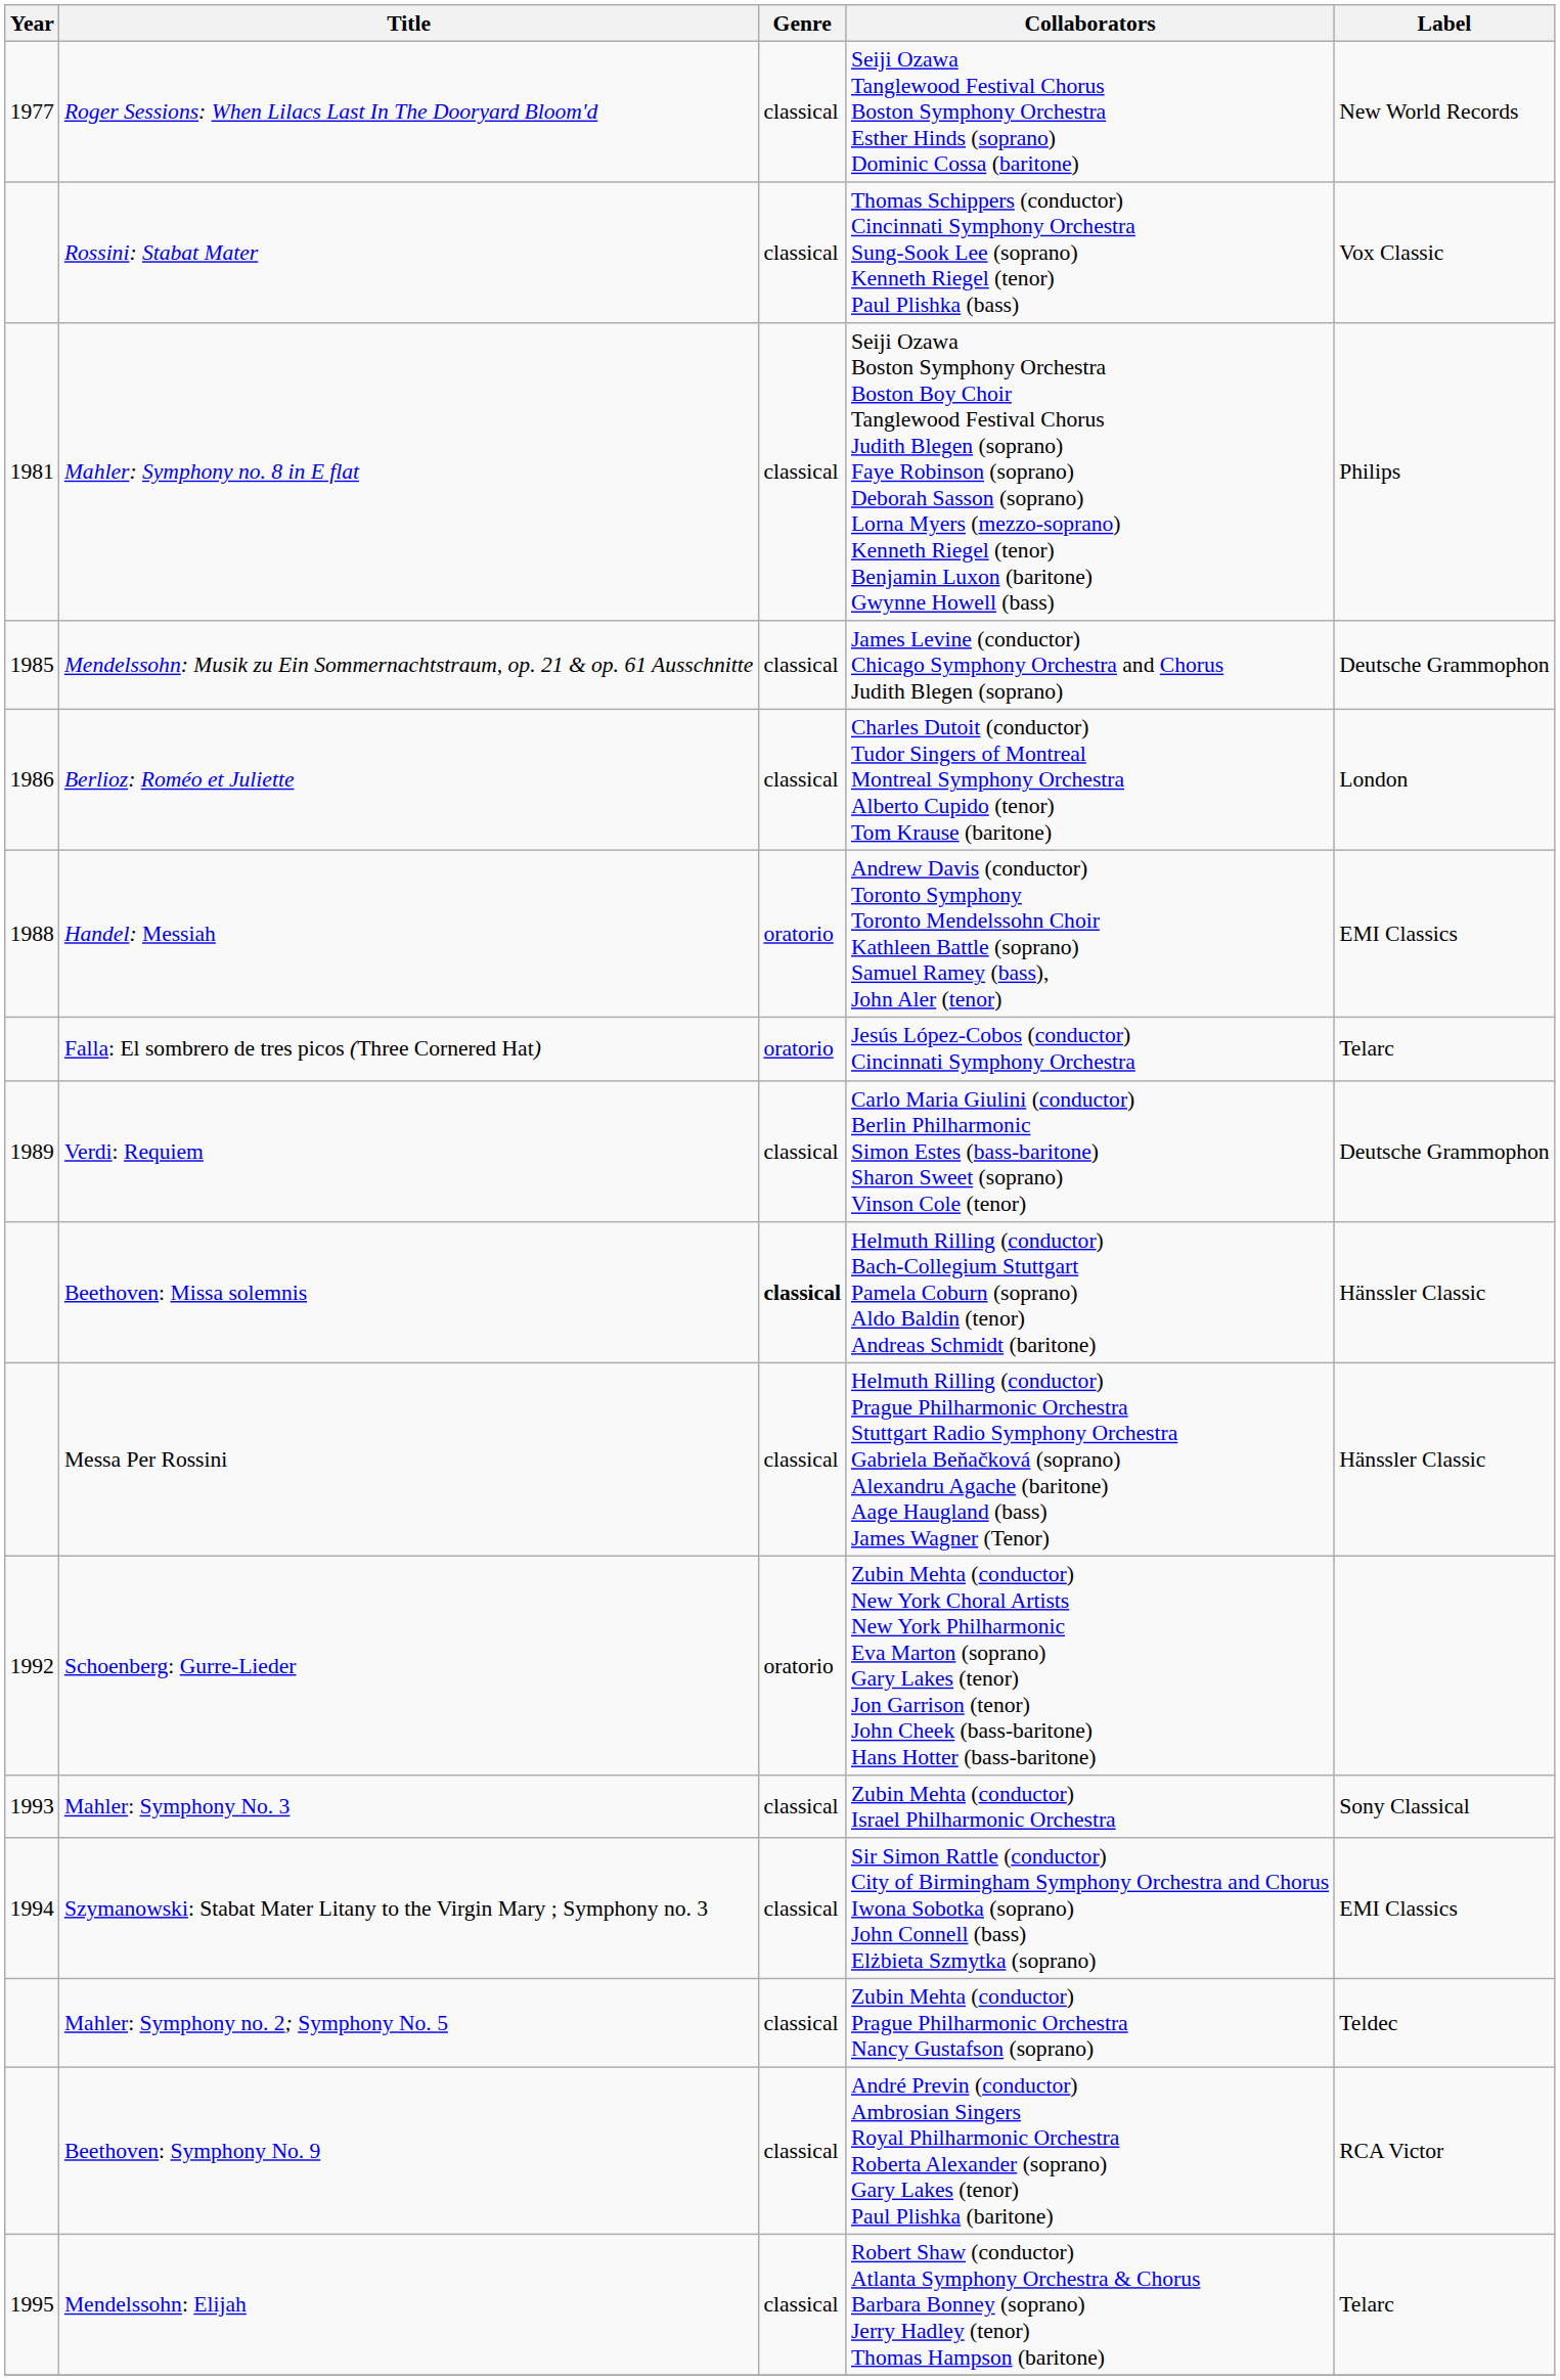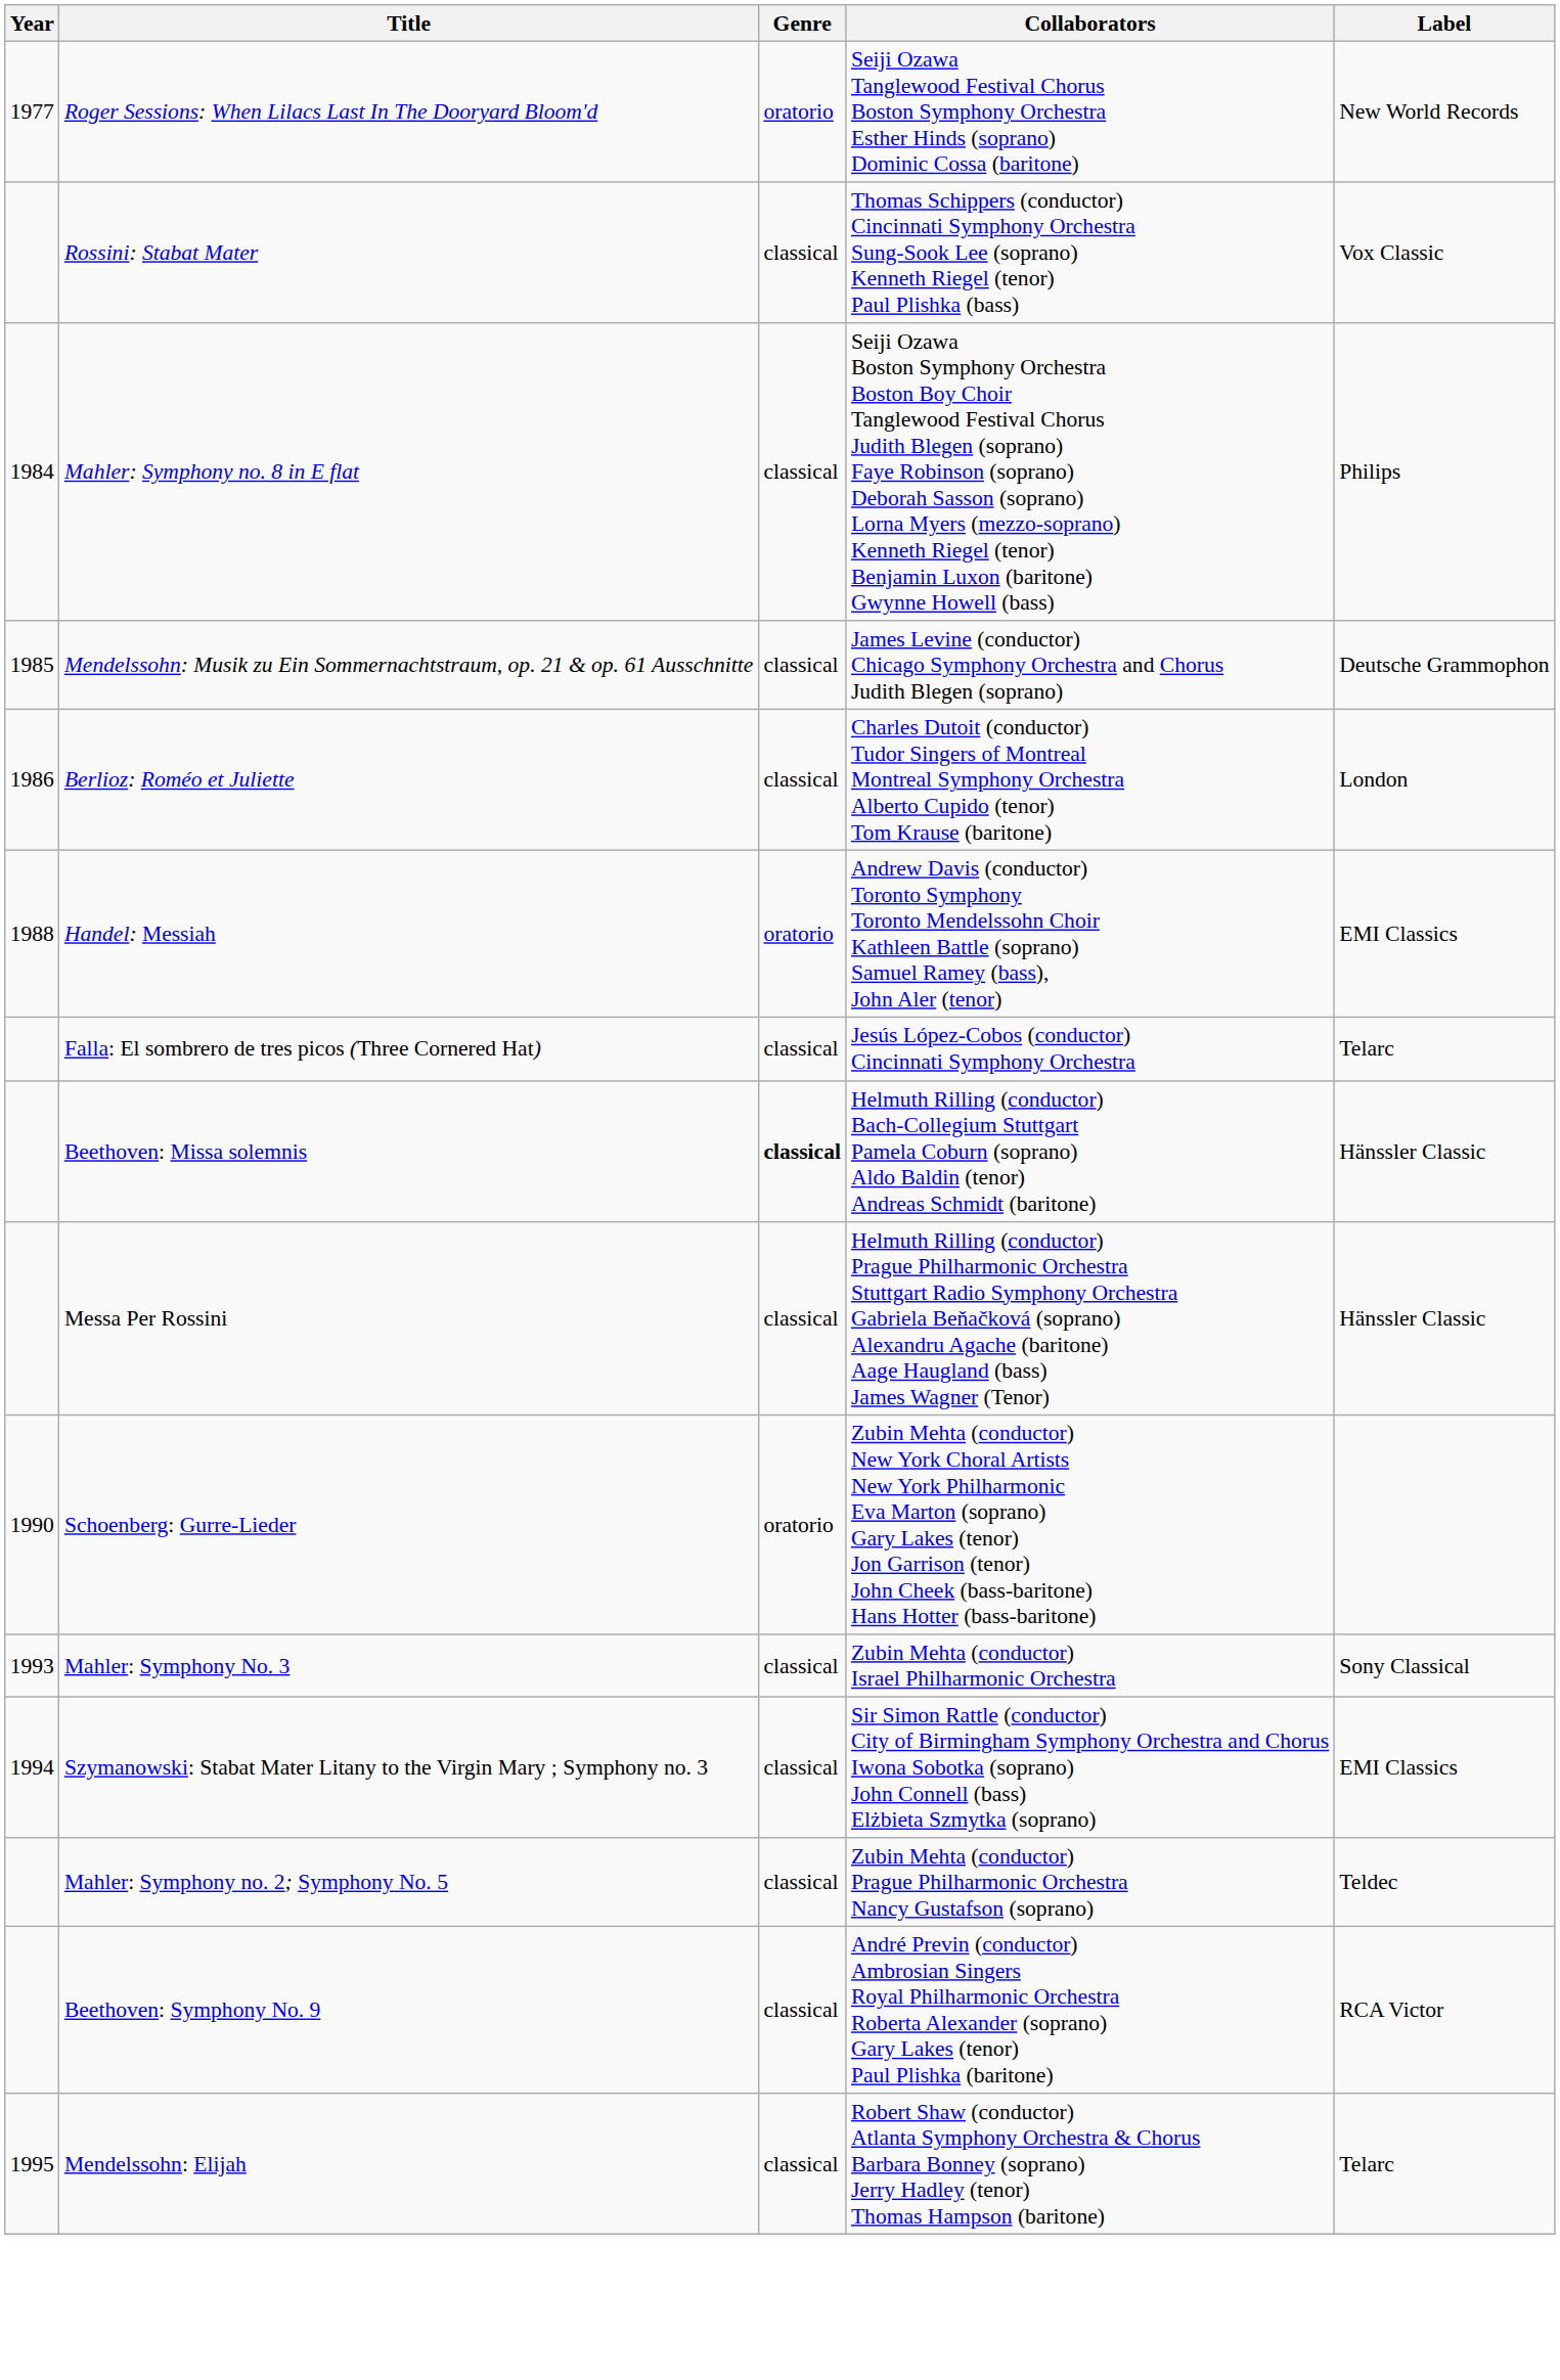 <table class="wikitable" style="font-size:95%;">
 <tr>
 <th>Year</th>
 <th>Title</th>
 <th>Genre</th>
 <th>Collaborators</th>
 <th>Label</th>
 </tr>
 <tr>
 <td>1977</td>
 <td><em><a href='#'>Roger Sessions</a>: <a href='#'>When Lilacs Last In The Dooryard Bloom'd</a></em></td>
-<td>classical</td>
+<td><a href='#'>oratorio</a></td>
 <td><a href='#'>Seiji Ozawa</a><br><a href='#'>Tanglewood Festival Chorus</a><br><a href='#'>Boston Symphony Orchestra</a><br><a href='#'>Esther Hinds</a> (<a href='#'>soprano</a>)<br><a href='#'>Dominic Cossa</a> (<a href='#'>baritone</a>)</td>
 <td>New World Records</td>
 </tr>
 <tr>
 <td></td>
 <td><em><a href='#'>Rossini</a>: <a href='#'>Stabat Mater</a></em></td>
 <td>classical</td>
 <td><a href='#'>Thomas Schippers</a> (conductor)<br><a href='#'>Cincinnati Symphony Orchestra</a><br><a href='#'>Sung-Sook Lee</a> (soprano)<br><a href='#'>Kenneth Riegel</a> (tenor)<br><a href='#'>Paul Plishka</a> (bass)</td>
 <td>Vox Classic</td>
 </tr>
 <tr>
-<td>1981</td>
+<td>1984</td>
 <td><em><a href='#'>Mahler</a>: <a href='#'>Symphony no. 8 in E flat</a></em></td>
 <td>classical</td>
 <td>Seiji Ozawa<br>Boston Symphony Orchestra<br><a href='#'>Boston Boy Choir</a><br>Tanglewood Festival Chorus<br><a href='#'>Judith Blegen</a> (soprano)<br><a href='#'>Faye Robinson</a> (soprano)<br><a href='#'>Deborah Sasson</a> (soprano)<br><a href='#'>Lorna Myers</a> (<a href='#'>mezzo-soprano</a>)<br><a href='#'>Kenneth Riegel</a> (tenor)<br><a href='#'>Benjamin Luxon</a> (baritone)<br><a href='#'>Gwynne Howell</a> (bass)</td>
 <td>Philips</td>
 </tr>
 <tr>
 <td>1985</td>
 <td><em><a href='#'>Mendelssohn</a>: Musik zu Ein Sommernachtstraum, op. 21 & op. 61 Ausschnitte</em></td>
 <td>classical</td>
 <td><a href='#'>James Levine</a> (conductor)<br><a href='#'>Chicago Symphony Orchestra</a> and <a href='#'>Chorus</a><br>Judith Blegen (soprano)</td>
 <td>Deutsche Grammophon</td>
 </tr>
 <tr>
 <td>1986</td>
 <td><em><a href='#'>Berlioz</a>: <a href='#'>Roméo et Juliette</a></em></td>
 <td>classical</td>
 <td><a href='#'>Charles Dutoit</a> (conductor)<br><a href='#'>Tudor Singers of Montreal</a><br><a href='#'>Montreal Symphony Orchestra</a><br><a href='#'>Alberto Cupido</a> (tenor)<br><a href='#'>Tom Krause</a> (baritone)</td>
 <td>London</td>
 </tr>
 <tr>
 <td>1988</td>
 <td><em><a href='#'>Handel</a>: </em><a href='#'>Messiah</a><em></td>
 <td><a href='#'>oratorio</a></td>
 <td><a href='#'>Andrew Davis</a> (conductor)<br><a href='#'>Toronto Symphony</a><br><a href='#'>Toronto Mendelssohn Choir</a><br><a href='#'>Kathleen Battle</a> (soprano)<br><a href='#'>Samuel Ramey</a> (<a href='#'>bass</a>),<br><a href='#'>John Aler</a> (<a href='#'>tenor</a>)</td>
 <td>EMI Classics</td>
 </tr>
 <tr>
 <td></td>
 <td></em><a href='#'>Falla</a>: El sombrero de tres picos<em> (</em>Three Cornered Hat<em>)</td>
-<td><a href='#'>oratorio</a></td>
+<td>classical</td>
 <td><a href='#'>Jesús López-Cobos</a> (<a href='#'>conductor</a>)<br><a href='#'>Cincinnati Symphony Orchestra</a></td>
 <td>Telarc</td>
-</tr>
-<tr>
-<td>1989</td>
-<td></em><a href='#'>Verdi</a>: <a href='#'>Requiem</a><em></td>
-<td>classical</td>
-<td><a href='#'>Carlo Maria Giulini</a> (<a href='#'>conductor</a>)<br><a href='#'>Berlin Philharmonic</a><br><a href='#'>Simon Estes</a> (<a href='#'>bass-baritone</a>)<br><a href='#'>Sharon Sweet</a> (soprano)<br><a href='#'>Vinson Cole</a> (tenor)</td>
-<td>Deutsche Grammophon</td>
 </tr>
 <tr>
 <td></td>
 <td></em><a href='#'>Beethoven</a>: <a href='#'>Missa solemnis</a><em></td>
 <td><strong>classical</strong></td>
 <td><a href='#'>Helmuth Rilling</a> (<a href='#'>conductor</a>)<br><a href='#'>Bach-Collegium Stuttgart</a><br><a href='#'>Pamela Coburn</a> (soprano)<br><a href='#'>Aldo Baldin</a> (tenor)<br><a href='#'>Andreas Schmidt</a> (baritone)</td>
 <td>Hänssler Classic</td>
 </tr>
 <tr>
 <td></td>
 <td></em>Messa Per Rossini<em></td>
 <td>classical</td>
 <td><a href='#'>Helmuth Rilling</a> (<a href='#'>conductor</a>)<br><a href='#'>Prague Philharmonic Orchestra</a><br><a href='#'>Stuttgart Radio Symphony Orchestra</a><br><a href='#'>Gabriela Beňačková</a> (soprano)<br><a href='#'>Alexandru Agache</a> (baritone)<br><a href='#'>Aage Haugland</a> (bass)<br><a href='#'>James Wagner</a> (Tenor)</td>
 <td>Hänssler Classic</td>
 </tr>
 <tr>
-<td>1992</td>
+<td>1990</td>
 <td></em><a href='#'>Schoenberg</a>: <a href='#'>Gurre-Lieder</a><em></td>
 <td>oratorio</td>
 <td><a href='#'>Zubin Mehta</a> (<a href='#'>conductor</a>)<br><a href='#'>New York Choral Artists</a><br><a href='#'>New York Philharmonic</a><br><a href='#'>Eva Marton</a> (soprano)<br><a href='#'>Gary Lakes</a> (tenor)<br><a href='#'>Jon Garrison</a> (tenor)<br><a href='#'>John Cheek</a> (bass-baritone)<br><a href='#'>Hans Hotter</a> (bass-baritone)</td>
 </tr>
 <tr>
 <td>1993</td>
 <td></em><a href='#'>Mahler</a>: <a href='#'>Symphony No. 3</a><em></td>
 <td>classical</td>
 <td><a href='#'>Zubin Mehta</a> (<a href='#'>conductor</a>)<br><a href='#'>Israel Philharmonic Orchestra</a></td>
 <td>Sony Classical</td>
 </tr>
 <tr>
 <td>1994</td>
 <td></em><a href='#'>Szymanowski</a>: Stabat Mater Litany to the Virgin Mary ; Symphony no. 3<em></td>
 <td>classical</td>
 <td><a href='#'>Sir Simon Rattle</a> (<a href='#'>conductor</a>)<br><a href='#'>City of Birmingham Symphony Orchestra and Chorus</a><br><a href='#'>Iwona Sobotka</a> (soprano)<br><a href='#'>John Connell</a> (bass)<br><a href='#'>Elżbieta Szmytka</a> (soprano)</td>
 <td>EMI Classics</td>
 </tr>
 <tr>
 <td></td>
 <td></em><a href='#'>Mahler</a>: <a href='#'>Symphony no. 2</a><em>; </em><a href='#'>Symphony No. 5</a><em></td>
 <td>classical</td>
 <td><a href='#'>Zubin Mehta</a> (<a href='#'>conductor</a>)<br><a href='#'>Prague Philharmonic Orchestra</a><br><a href='#'>Nancy Gustafson</a> (soprano)</td>
 <td>Teldec</td>
 </tr>
 <tr>
 <td></td>
 <td></em><a href='#'>Beethoven</a>: <a href='#'>Symphony No. 9</a><em></td>
 <td>classical</td>
 <td><a href='#'>André Previn</a> (<a href='#'>conductor</a>)<br><a href='#'>Ambrosian Singers</a><br><a href='#'>Royal Philharmonic Orchestra</a><br><a href='#'>Roberta Alexander</a> (soprano)<br><a href='#'>Gary Lakes</a> (tenor)<br><a href='#'>Paul Plishka</a> (baritone)</td>
 <td>RCA Victor</td>
 </tr>
 <tr>
 <td>1995</td>
 <td></em><a href='#'>Mendelssohn</a>: <a href='#'>Elijah</a><em></td>
 <td>classical</td>
 <td><a href='#'>Robert Shaw</a> (conductor)<br><a href='#'>Atlanta Symphony Orchestra & Chorus</a><br><a href='#'>Barbara Bonney</a> (soprano)<br><a href='#'>Jerry Hadley</a> (tenor)<br><a href='#'>Thomas Hampson</a> (baritone)</td>
 <td>Telarc</td>
 </tr>
 <tr>
 </tr>
 </table>
